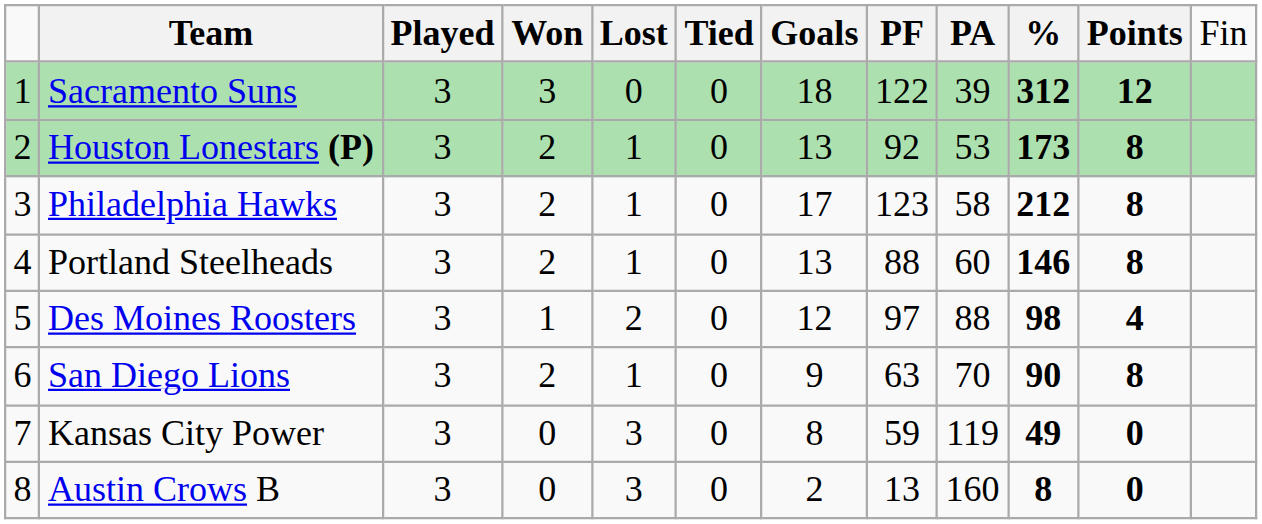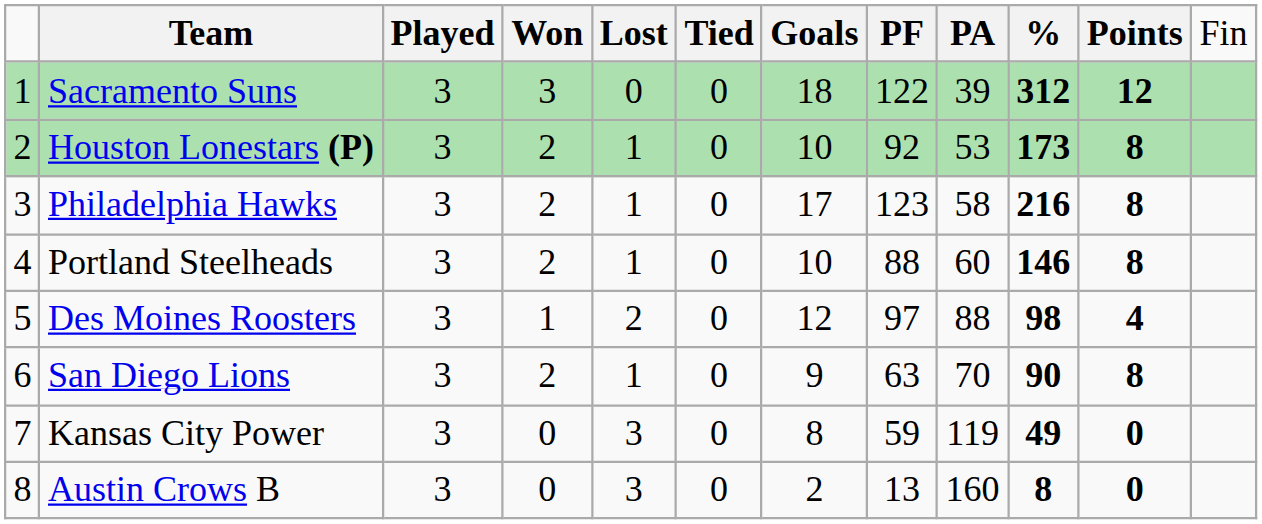 <table class="wikitable" style="text-align: center;">
 <tr>
 <td></td>
 <th>Team</th>
 <th>Played</th>
 <th>Won</th>
 <th>Lost</th>
 <th>Tied</th>
 <th>Goals</th>
 <th>PF</th>
 <th>PA</th>
 <th>%</th>
 <th>Points</th>
 <td>Fin</td>
 </tr>
 <tr style="background: #ACE1AF">
 <td>1</td>
 <td align="left"><a href='#'>Sacramento Suns</a></td>
 <td>3</td>
 <td>3</td>
 <td>0</td>
 <td>0</td>
 <td>18</td>
 <td>122</td>
 <td>39</td>
 <td><strong>312</strong></td>
 <td><strong>12</strong></td>
 <td></td>
 </tr>
 <tr style="background: #ACE1AF">
 <td>2</td>
 <td align="left"><a href='#'>Houston Lonestars</a> <strong>(P)</strong></td>
 <td>3</td>
 <td>2</td>
 <td>1</td>
 <td>0</td>
-<td>13</td>
+<td>10</td>
 <td>92</td>
 <td>53</td>
 <td><strong>173</strong></td>
 <td><strong>8</strong></td>
 <td></td>
 </tr>
 <tr>
 <td>3</td>
 <td align="left"><a href='#'>Philadelphia Hawks</a></td>
 <td>3</td>
 <td>2</td>
 <td>1</td>
 <td>0</td>
 <td>17</td>
 <td>123</td>
 <td>58</td>
-<td><strong>212</strong></td>
+<td><strong>216</strong></td>
 <td><strong>8</strong></td>
 <td></td>
 </tr>
 <tr>
 <td>4</td>
 <td align="left">Portland Steelheads</td>
 <td>3</td>
 <td>2</td>
 <td>1</td>
 <td>0</td>
-<td>13</td>
+<td>10</td>
 <td>88</td>
 <td>60</td>
 <td><strong>146</strong></td>
 <td><strong>8</strong></td>
 <td></td>
 </tr>
 <tr>
 <td>5</td>
 <td align="left"><a href='#'>Des Moines Roosters</a></td>
 <td>3</td>
 <td>1</td>
 <td>2</td>
 <td>0</td>
 <td>12</td>
 <td>97</td>
 <td>88</td>
 <td><strong>98</strong></td>
 <td><strong>4</strong></td>
 <td></td>
 </tr>
 <tr>
 <td>6</td>
 <td align="left"><a href='#'>San Diego Lions</a></td>
 <td>3</td>
 <td>2</td>
 <td>1</td>
 <td>0</td>
 <td>9</td>
 <td>63</td>
 <td>70</td>
 <td><strong>90</strong></td>
 <td><strong>8</strong></td>
 <td></td>
 </tr>
 <tr>
 <td>7</td>
 <td align="left">Kansas City Power</td>
 <td>3</td>
 <td>0</td>
 <td>3</td>
 <td>0</td>
 <td>8</td>
 <td>59</td>
 <td>119</td>
 <td><strong>49</strong></td>
 <td><strong>0</strong></td>
 <td></td>
 </tr>
 <tr>
 <td>8</td>
 <td align="left"><a href='#'>Austin Crows</a> B</td>
 <td>3</td>
 <td>0</td>
 <td>3</td>
 <td>0</td>
 <td>2</td>
 <td>13</td>
 <td>160</td>
 <td><strong>8</strong></td>
 <td><strong>0</strong></td>
 <td></td>
 </tr>
 </table>
